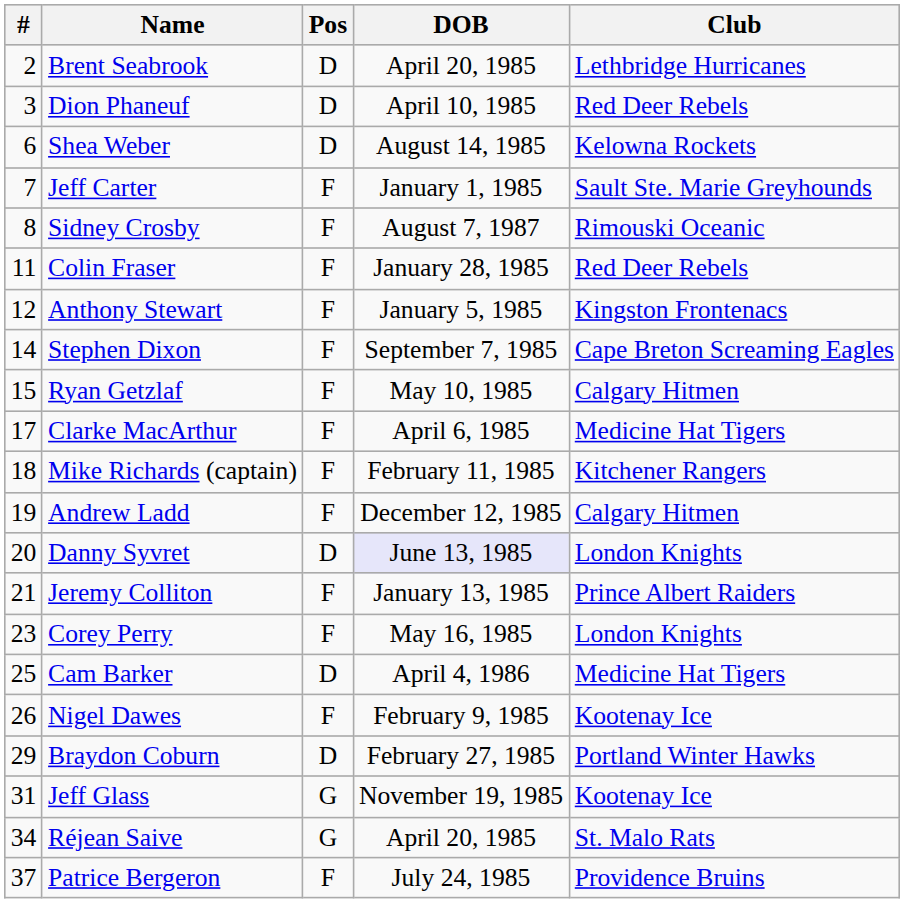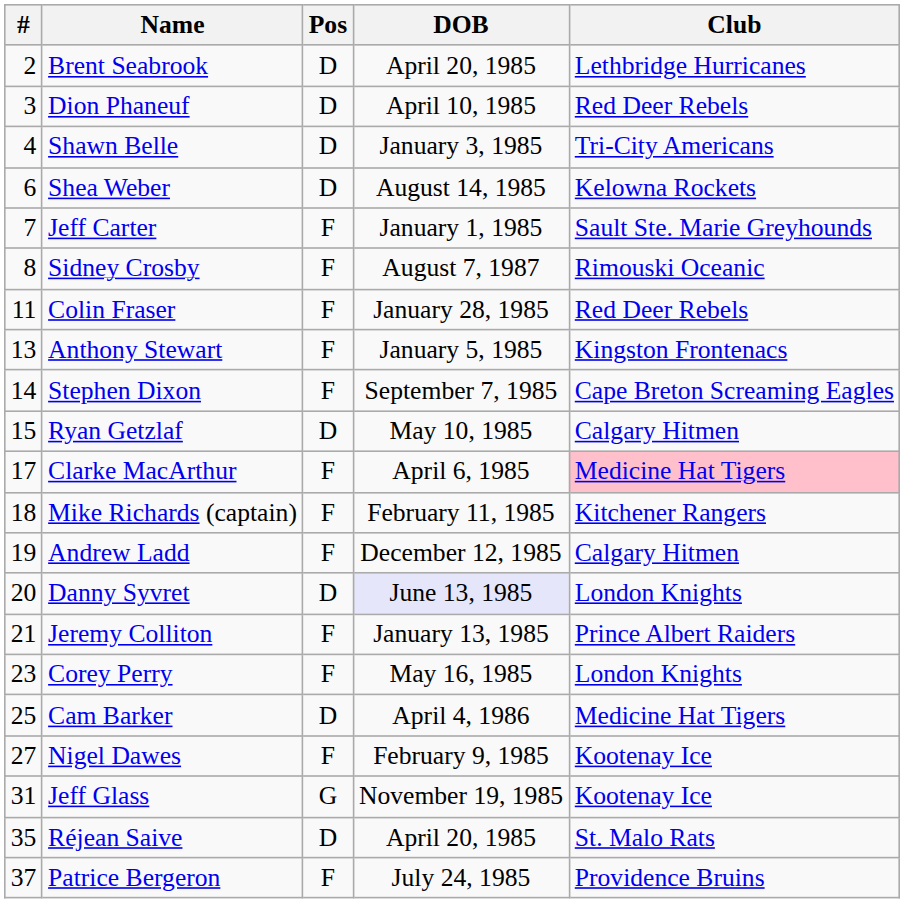 <table class="wikitable">
 <tr>
 <th>#</th>
 <th>Name</th>
 <th>Pos</th>
 <th>DOB</th>
 <th>Club</th>
 </tr>
 <tr>
 <td align=right>2</td>
 <td><a href='#'>Brent Seabrook</a></td>
 <td align=center>D</td>
 <td align=center>April 20, 1985</td>
 <td><a href='#'>Lethbridge Hurricanes</a> </td>
 </tr>
 <tr>
 <td align=right>3</td>
 <td><a href='#'>Dion Phaneuf</a></td>
 <td align=center>D</td>
 <td align=center>April 10, 1985</td>
 <td><a href='#'>Red Deer Rebels</a> </td>
+</tr>
+<tr>
+<td align=right>4</td>
+<td><a href='#'>Shawn Belle</a></td>
+<td align=center>D</td>
+<td align=center>January 3, 1985</td>
+<td><a href='#'>Tri-City Americans</a> </td>
 </tr>
 <tr>
 <td align=right>6</td>
 <td><a href='#'>Shea Weber</a></td>
 <td align=center>D</td>
 <td align=center>August 14, 1985</td>
 <td><a href='#'>Kelowna Rockets</a> </td>
 </tr>
 <tr>
 <td align=right>7</td>
 <td><a href='#'>Jeff Carter</a></td>
 <td align=center>F</td>
 <td align=center>January 1, 1985</td>
 <td><a href='#'>Sault Ste. Marie Greyhounds</a> </td>
 </tr>
 <tr>
 <td align=right>8</td>
 <td><a href='#'>Sidney Crosby</a></td>
 <td align=center>F</td>
 <td align=center>August 7, 1987</td>
 <td><a href='#'>Rimouski Oceanic</a> </td>
 </tr>
 <tr>
 <td align=right>11</td>
 <td><a href='#'>Colin Fraser</a></td>
 <td align=center>F</td>
 <td align=center>January 28, 1985</td>
 <td><a href='#'>Red Deer Rebels</a> </td>
 </tr>
 <tr>
-<td align=right>12</td>
+<td align=right>13</td>
 <td><a href='#'>Anthony Stewart</a></td>
 <td align=center>F</td>
 <td align=center>January 5, 1985</td>
 <td><a href='#'>Kingston Frontenacs</a> </td>
 </tr>
 <tr>
 <td align=right>14</td>
 <td><a href='#'>Stephen Dixon</a></td>
 <td align=center>F</td>
 <td align=center>September 7, 1985</td>
 <td><a href='#'>Cape Breton Screaming Eagles</a> </td>
 </tr>
 <tr>
 <td align=right>15</td>
 <td><a href='#'>Ryan Getzlaf</a></td>
-<td align=center>F</td>
+<td align=center>D</td>
 <td align=center>May 10, 1985</td>
 <td><a href='#'>Calgary Hitmen</a> </td>
 </tr>
 <tr>
 <td align=right>17</td>
 <td><a href='#'>Clarke MacArthur</a></td>
 <td align=center>F</td>
 <td align=center>April 6, 1985</td>
-<td><a href='#'>Medicine Hat Tigers</a> </td>
+<td style="background: pink;"><a href='#'>Medicine Hat Tigers</a> </td>
 </tr>
 <tr>
 <td align=right>18</td>
 <td><a href='#'>Mike Richards</a> (captain)</td>
 <td align=center>F</td>
 <td align=center>February 11, 1985</td>
 <td><a href='#'>Kitchener Rangers</a> </td>
 </tr>
 <tr>
 <td align=right>19</td>
 <td><a href='#'>Andrew Ladd</a></td>
 <td align=center>F</td>
 <td align=center>December 12, 1985</td>
 <td><a href='#'>Calgary Hitmen</a> </td>
 </tr>
 <tr>
 <td align=right>20</td>
 <td><a href='#'>Danny Syvret</a></td>
 <td align=center>D</td>
 <td align=center style="background: lavender;">June 13, 1985</td>
 <td><a href='#'>London Knights</a> </td>
 </tr>
 <tr>
 <td align=right>21</td>
 <td><a href='#'>Jeremy Colliton</a></td>
 <td align=center>F</td>
 <td align=center>January 13, 1985</td>
 <td><a href='#'>Prince Albert Raiders</a> </td>
 </tr>
 <tr>
 <td align=right>23</td>
 <td><a href='#'>Corey Perry</a></td>
 <td align=center>F</td>
 <td align=center>May 16, 1985</td>
 <td><a href='#'>London Knights</a> </td>
 </tr>
 <tr>
 <td align=right>25</td>
 <td><a href='#'>Cam Barker</a></td>
 <td align=center>D</td>
 <td align=center>April 4, 1986</td>
 <td><a href='#'>Medicine Hat Tigers</a> </td>
 </tr>
 <tr>
-<td align=right>26</td>
+<td align=right>27</td>
 <td><a href='#'>Nigel Dawes</a></td>
 <td align=center>F</td>
 <td align=center>February 9, 1985</td>
 <td><a href='#'>Kootenay Ice</a> </td>
-</tr>
-<tr>
-<td align=right>29</td>
-<td><a href='#'>Braydon Coburn</a></td>
-<td align=center>D</td>
-<td align=center>February 27, 1985</td>
-<td><a href='#'>Portland Winter Hawks</a> </td>
 </tr>
 <tr>
 <td align=right>31</td>
 <td><a href='#'>Jeff Glass</a></td>
 <td align=center>G</td>
 <td align=center>November 19, 1985</td>
 <td><a href='#'>Kootenay Ice</a> </td>
 </tr>
 <tr>
-<td align=right>34</td>
+<td align=right>35</td>
 <td><a href='#'>Réjean Saive</a></td>
-<td align=center>G</td>
+<td align=center>D</td>
 <td align=center>April 20, 1985</td>
 <td><a href='#'>St. Malo Rats</a> </td>
 </tr>
 <tr>
 <td align=right>37</td>
 <td><a href='#'>Patrice Bergeron</a></td>
 <td align=center>F</td>
 <td align=center>July 24, 1985</td>
 <td><a href='#'>Providence Bruins</a> </td>
 </tr>
 </table>
